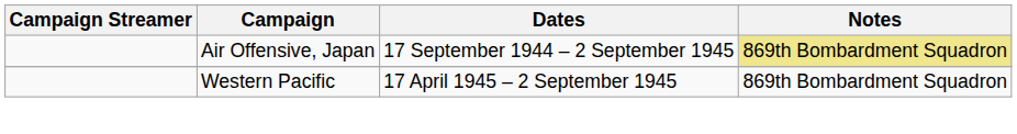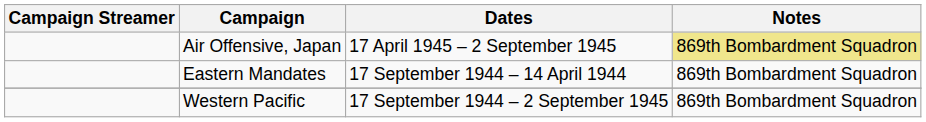 <table class="wikitable">
 <tr>
 <th>Campaign Streamer</th>
 <th>Campaign</th>
 <th>Dates</th>
 <th>Notes</th>
 </tr>
 <tr>
 <td></td>
 <td>Air Offensive, Japan</td>
-<td>17 September 1944 – 2 September 1945</td>
+<td>17 April 1945 – 2 September 1945</td>
 <td style="background: khaki;">869th Bombardment Squadron</td>
+</tr>
+<tr>
+<td></td>
+<td>Eastern Mandates</td>
+<td>17 September 1944 – 14 April 1944</td>
+<td>869th Bombardment Squadron</td>
 </tr>
 <tr>
 </tr>
 <tr>
 <td></td>
 <td>Western Pacific</td>
-<td>17 April 1945 – 2 September 1945</td>
+<td>17 September 1944 – 2 September 1945</td>
 <td>869th Bombardment Squadron</td>
 </tr>
 </table>
